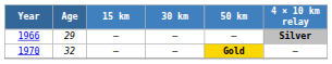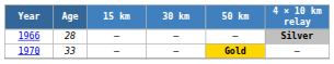 <table class="wikitable" style="font-size:95%; text-align:center; border:grey solid 1px; border-collapse:collapse; background:#ffffff;">
 <tr>
 <th style="background-color:#369; color:white; width:60px;"> Year </th>
 <th style="background-color:#369; color:white; width:40px;"> Age </th>
 <th style="background-color:#4180be; color:white; width:75px;"> 15 km </th>
 <th style="background-color:#4180be; color:white; width:75px;"> 30 km </th>
 <th style="background-color:#4180be; color:white; width:75px;"> 50 km </th>
 <th style="background-color:#4180be; color:white; width:75px;"> 4 × 10 km <br> relay </th>
 </tr>
 <tr>
 <td><a href='#'>1966</a></td>
-<td><em>29</em></td>
+<td><em>28</em></td>
 <td>—</td>
 <td>—</td>
 <td>—</td>
 <td style="background:silver;"><strong>Silver</strong></td>
 </tr>
 <tr>
 <td><a href='#'>1970</a></td>
-<td><em>32</em></td>
+<td><em>33</em></td>
 <td>—</td>
 <td>—</td>
 <td style="background:gold;"><strong>Gold</strong></td>
 <td>—</td>
 </tr>
 <tr>
 </tr>
 </table>
